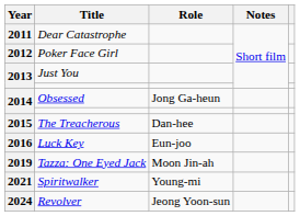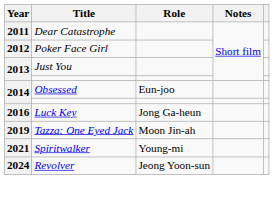 <table class="wikitable plainrowheaders sortable">
 <tr>
 <th scope="col">Year</th>
 <th scope="col">Title</th>
 <th scope="col">Role</th>
 <th scope="col">Notes</th>
 <th scope="col" class="unsortable"></th>
 </tr>
 <tr>
 <th scope="row">2011</th>
 <td><em>Dear Catastrophe</em></td>
 <td></td>
 <td rowspan="4"><a href='#'>Short film</a></td>
 <td style="text-align:center"></td>
 </tr>
 <tr>
 <th scope="row">2012</th>
 <td><em>Poker Face Girl</em></td>
 <td></td>
 <td style="text-align:center"></td>
 </tr>
 <tr>
 <th scope="row" rowspan="2">2013</th>
 <td><em>Just You</em></td>
 <td></td>
 <td style="text-align:center"></td>
 </tr>
 <tr>
 <td></td>
 <td></td>
 <td style="text-align:center"></td>
 </tr>
 <tr>
 <th scope="row" rowspan="2">2014</th>
 <td><em><a href='#'>Obsessed</a></em></td>
-<td>Jong Ga-heun</td>
+<td>Eun-joo</td>
 <td></td>
 <td style="text-align:center"></td>
 </tr>
 <tr>
 <td></td>
 <td></td>
 <td></td>
 <td style="text-align:center"></td>
 </tr>
 <tr>
-<th scope="row">2015</th>
-<td><em><a href='#'>The Treacherous</a></em></td>
-<td>Dan-hee</td>
-<td></td>
-<td style="text-align:center"></td>
-</tr>
-<tr>
 <th scope="row">2016</th>
 <td><em><a href='#'>Luck Key</a></em></td>
-<td>Eun-joo</td>
+<td>Jong Ga-heun</td>
 <td></td>
 <td style="text-align:center"></td>
 </tr>
 <tr>
 <th scope="row">2019</th>
 <td><em><a href='#'>Tazza: One Eyed Jack</a></em></td>
 <td>Moon Jin-ah</td>
 <td></td>
 <td style="text-align:center"></td>
 </tr>
 <tr>
 <th scope="row">2021</th>
 <td><em><a href='#'>Spiritwalker</a></em></td>
 <td>Young-mi</td>
 <td></td>
 <td style="text-align:center"></td>
 </tr>
 <tr>
 <th scope="row">2024</th>
 <td><em><a href='#'>Revolver</a></em></td>
 <td>Jeong Yoon-sun</td>
 <td></td>
 <td style="text-align:center"></td>
 </tr>
 </table>
